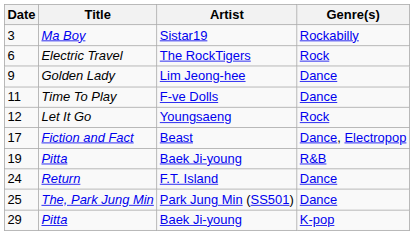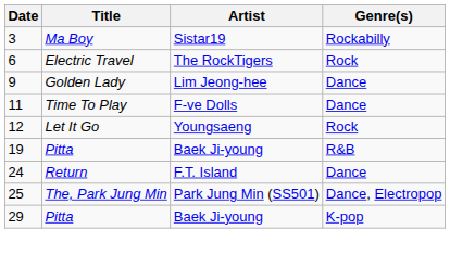 <table class="wikitable" style="text-align: left;">
 <tr>
 <th>Date</th>
 <th>Title</th>
 <th>Artist</th>
 <th>Genre(s)</th>
 </tr>
 <tr>
 <td rowspan="1">3</td>
 <td><em><a href='#'>Ma Boy</a></em></td>
 <td><a href='#'>Sistar19</a></td>
 <td><a href='#'>Rockabilly</a></td>
 </tr>
 <tr>
 <td>6</td>
 <td><em>Electric Travel</em></td>
 <td><a href='#'>The RockTigers</a></td>
 <td><a href='#'>Rock</a></td>
 </tr>
 <tr>
 <td rowspan="1">9</td>
 <td><em>Golden Lady</em></td>
 <td><a href='#'>Lim Jeong-hee</a></td>
 <td><a href='#'>Dance</a></td>
 </tr>
 <tr>
 <td rowspan="1">11</td>
 <td><em>Time To Play</em></td>
 <td><a href='#'>F-ve Dolls</a></td>
 <td><a href='#'>Dance</a></td>
 </tr>
 <tr>
 <td rowspan="1">12</td>
 <td><em>Let It Go</em></td>
 <td><a href='#'>Youngsaeng</a></td>
 <td><a href='#'>Rock</a></td>
 </tr>
 <tr>
-<td rowspan="1">17</td>
-<td><em><a href='#'>Fiction and Fact</a></em></td>
-<td><a href='#'>Beast</a></td>
-<td><a href='#'>Dance</a>, <a href='#'>Electropop</a></td>
-</tr>
-<tr>
 <td rowspan="1">19</td>
 <td><a href='#'><em>Pitta</em></a></td>
 <td><a href='#'>Baek Ji-young</a></td>
 <td><a href='#'>R&B</a></td>
 </tr>
 <tr>
 <td rowspan="1">24</td>
 <td><em><a href='#'>Return</a></em></td>
 <td><a href='#'>F.T. Island</a></td>
 <td><a href='#'>Dance</a></td>
 </tr>
 <tr>
 <td rowspan="1">25</td>
 <td><em><a href='#'>The, Park Jung Min</a></em></td>
 <td><a href='#'>Park Jung Min</a> (<a href='#'>SS501</a>)</td>
-<td><a href='#'>Dance</a></td>
+<td><a href='#'>Dance</a>, <a href='#'>Electropop</a></td>
 </tr>
 <tr>
 <td>29</td>
 <td><em><a href='#'>Pitta</a></em></td>
 <td><a href='#'>Baek Ji-young</a></td>
 <td><a href='#'>K-pop</a></td>
 </tr>
 </table>
